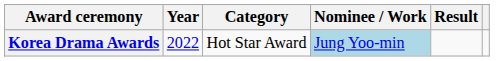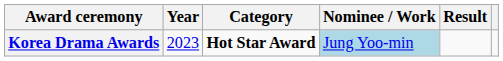 <table class="wikitable plainrowheaders sortable">
 <tr>
 <th scope="col">Award ceremony</th>
 <th scope="col">Year</th>
 <th scope="col">Category</th>
 <th scope="col">Nominee / Work</th>
 <th scope="col">Result</th>
 <th scope="col" class="unsortable"></th>
 </tr>
 <tr>
 <th scope="row"><a href='#'>Korea Drama Awards</a></th>
-<td style="text-align:center"><a href='#'>2022</a></td>
-<td>Hot Star Award</td>
+<td style="text-align:center"><a href='#'>2023</a></td>
+<td><strong>Hot Star Award</strong></td>
 <td style="background: lightblue;"><a href='#'>Jung Yoo-min</a></td>
 <td></td>
 <td style="text-align:center"></td>
 </tr>
 </table>
